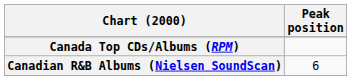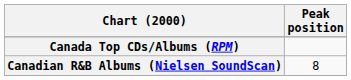 <table class="wikitable plainrowheaders sortable">
 <tr>
 <th>Chart (2000)</th>
 <th>Peak<br>position</th>
 </tr>
 <tr>
 </tr>
 <tr>
 <th scope="row">Canada Top CDs/Albums (<em><a href='#'>RPM</a></em>)</th>
 <td></td>
 </tr>
 <tr>
 <th scope="row">Canadian R&B Albums (<a href='#'>Nielsen SoundScan</a>)</th>
-<td style="text-align:center;">6</td>
+<td style="text-align:center;">8</td>
 </tr>
 <tr>
 </tr>
 <tr>
 </tr>
 <tr>
 </tr>
 <tr>
 </tr>
 <tr>
 </tr>
 <tr>
 </tr>
 <tr>
 </tr>
 <tr>
 </tr>
 </table>
